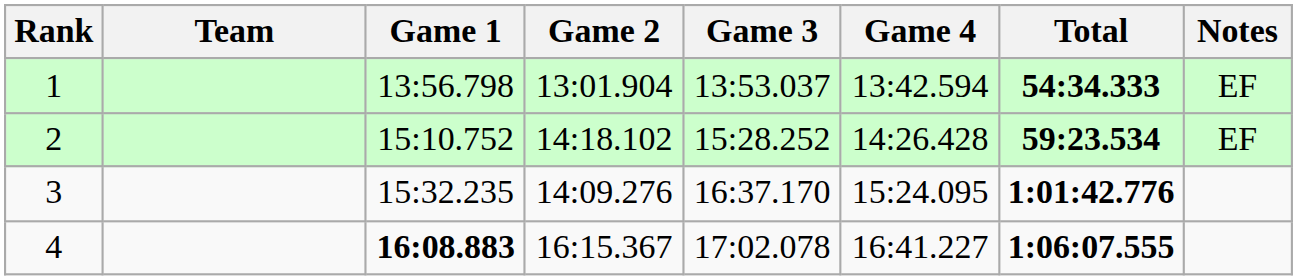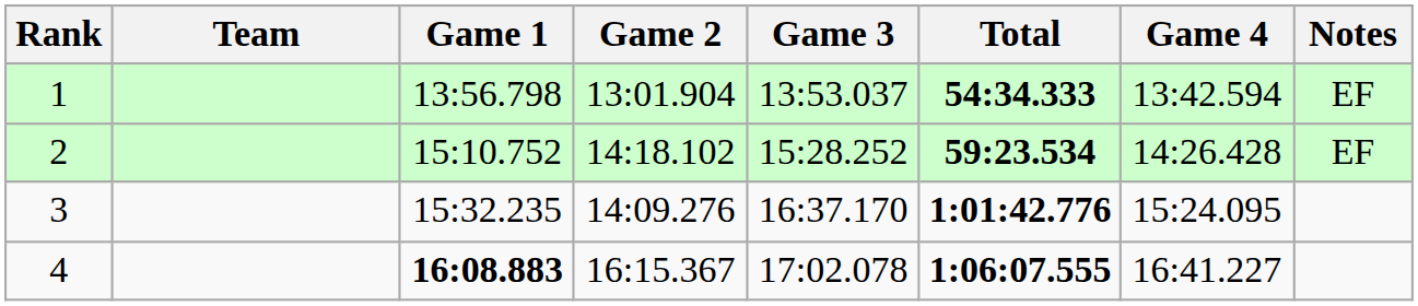 <table class=wikitable style="text-align:center">
 <tr>
 <th width=40>Rank</th>
 <th width=200>Team</th>
 <th width=70>Game 1</th>
 <th width=70>Game 2</th>
 <th width=70>Game 3</th>
+<th width=80>Total</th>
 <th width=70>Game 4</th>
-<th width=80>Total</th>
 <th width=50>Notes</th>
 </tr>
 <tr bgcolor="#ccffcc">
 <td>1</td>
 <td align=left></td>
 <td>13:56.798</td>
 <td>13:01.904</td>
 <td>13:53.037</td>
+<td><strong>54:34.333</strong></td>
 <td>13:42.594</td>
-<td><strong>54:34.333</strong></td>
 <td>EF</td>
 </tr>
 <tr bgcolor="#ccffcc">
 <td>2</td>
 <td align=left></td>
 <td>15:10.752</td>
 <td>14:18.102</td>
 <td>15:28.252</td>
+<td><strong>59:23.534</strong></td>
 <td>14:26.428</td>
-<td><strong>59:23.534</strong></td>
 <td>EF</td>
 </tr>
 <tr>
 <td>3</td>
 <td align=left></td>
 <td>15:32.235</td>
 <td>14:09.276</td>
 <td>16:37.170</td>
+<td><strong>1:01:42.776</strong></td>
 <td>15:24.095</td>
-<td><strong>1:01:42.776</strong></td>
 <td></td>
 </tr>
 <tr>
 <td>4</td>
 <td align=left></td>
 <td><strong>16:08.883</strong></td>
 <td>16:15.367</td>
 <td>17:02.078</td>
+<td><strong>1:06:07.555</strong></td>
 <td>16:41.227</td>
-<td><strong>1:06:07.555</strong></td>
 <td></td>
 </tr>
 </table>
